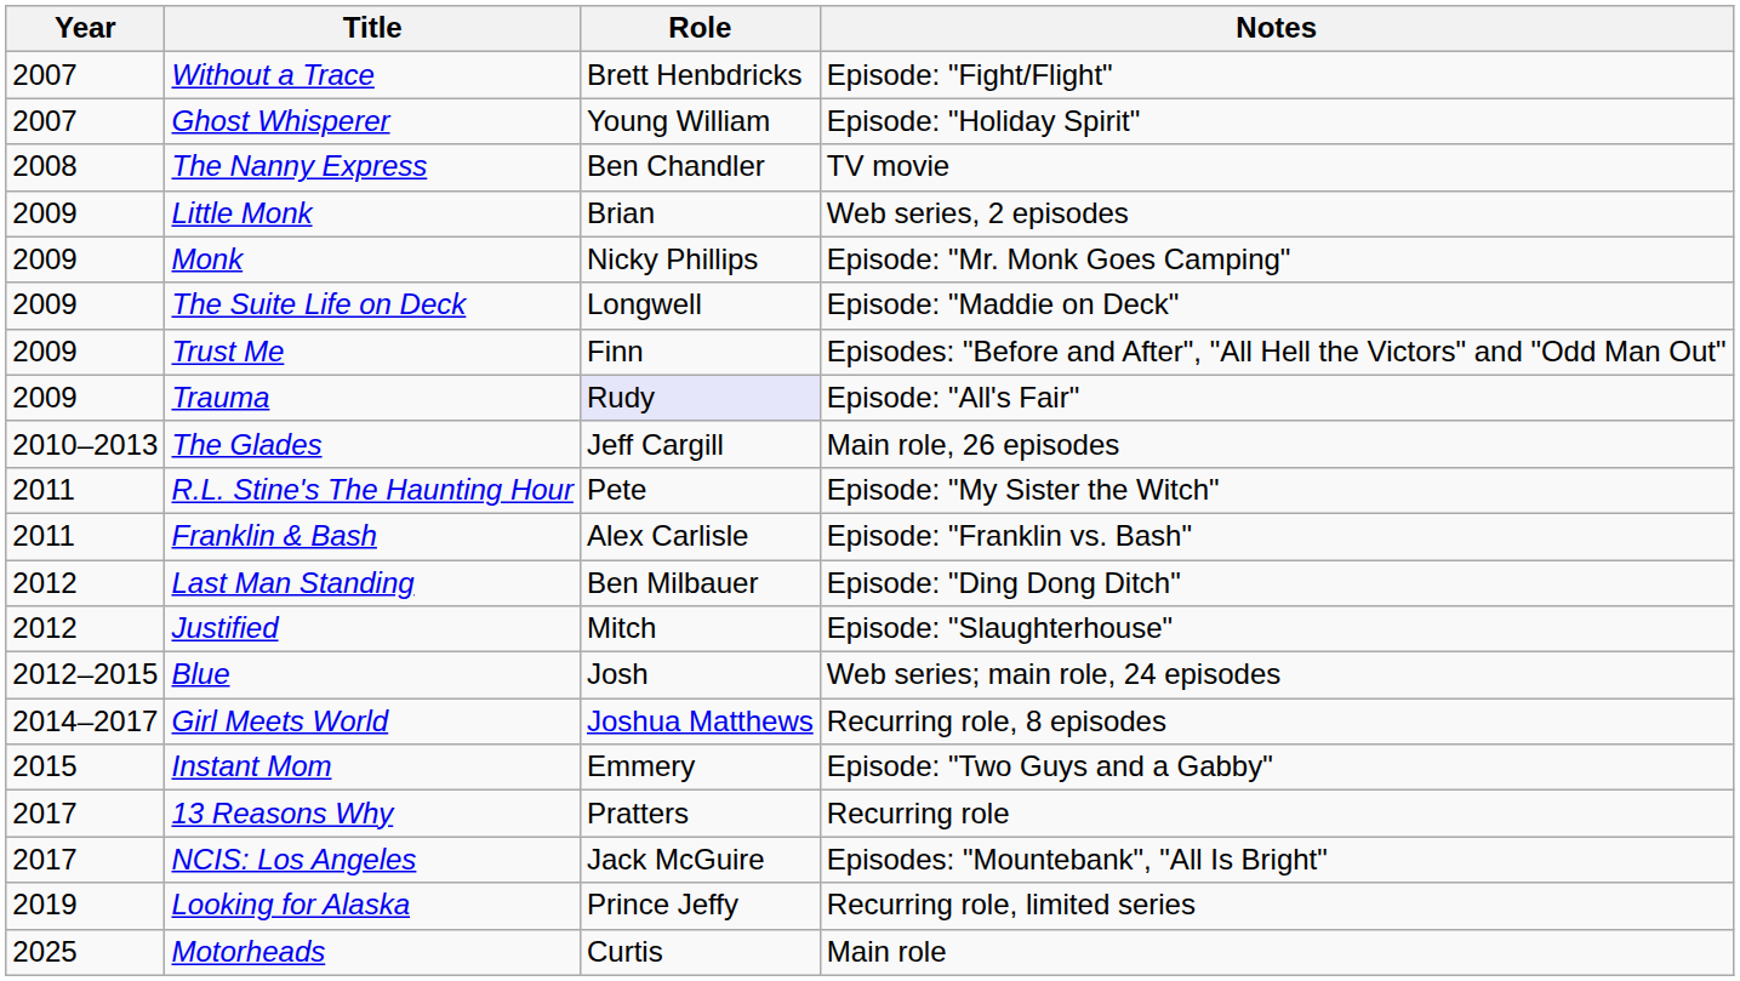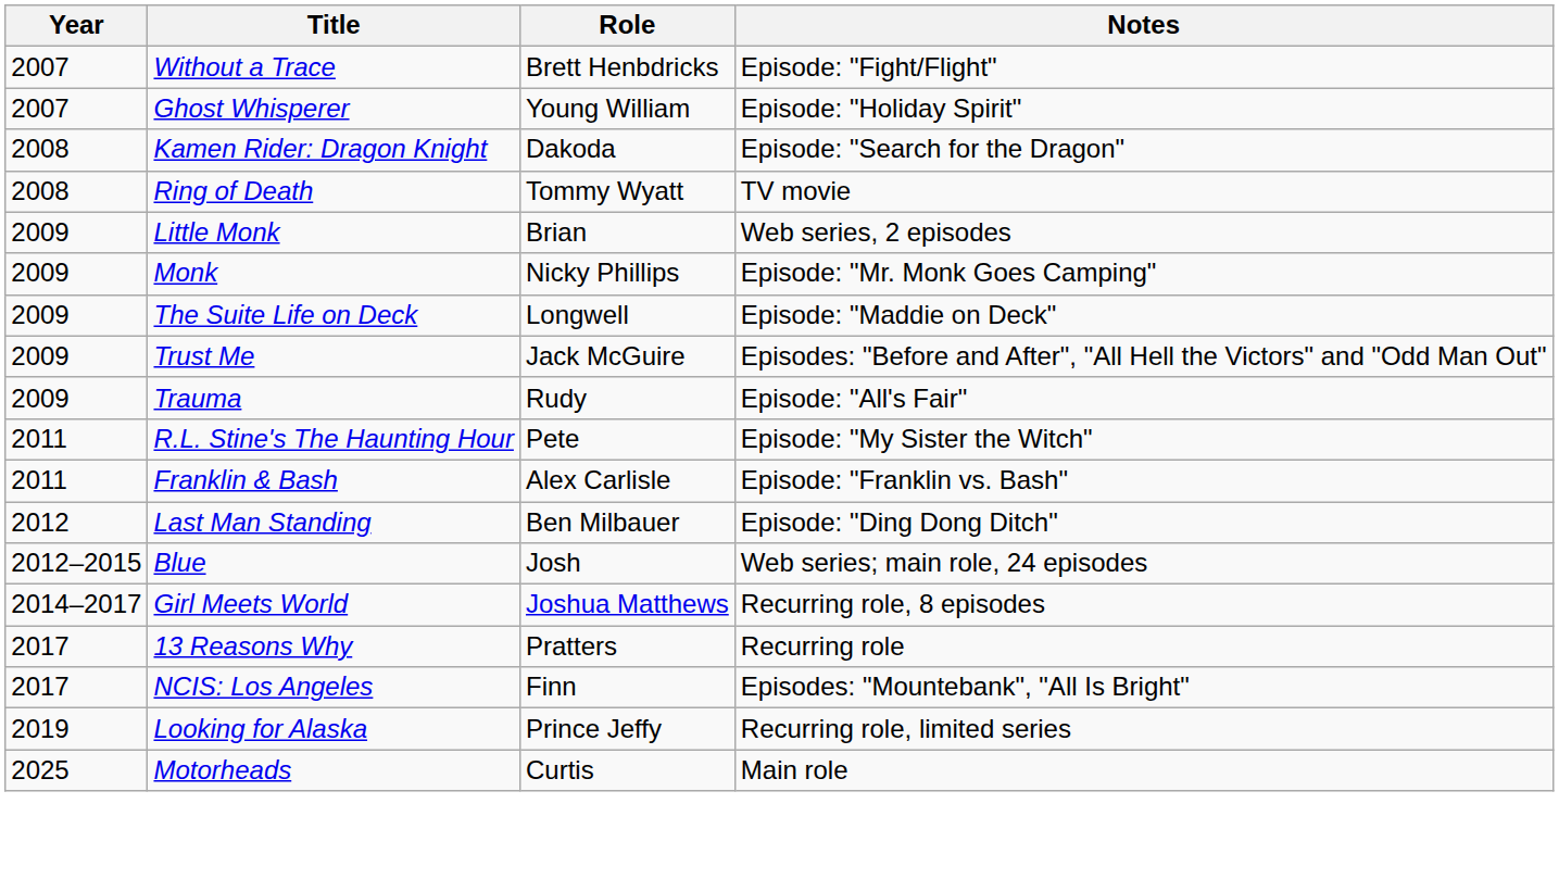 <table class="wikitable sortable">
 <tr>
 <th>Year</th>
 <th>Title</th>
 <th>Role</th>
 <th class="unsortable">Notes</th>
 </tr>
 <tr>
 <td>2007</td>
 <td><em><a href='#'>Without a Trace</a></em></td>
 <td>Brett Henbdricks</td>
 <td>Episode: "Fight/Flight"</td>
 </tr>
 <tr>
 <td>2007</td>
 <td><em><a href='#'>Ghost Whisperer</a></em></td>
 <td>Young William</td>
 <td>Episode: "Holiday Spirit"</td>
 </tr>
 <tr>
 <td>2008</td>
-<td><em><a href='#'>The Nanny Express</a></em></td>
-<td>Ben Chandler</td>
+<td><em><a href='#'>Kamen Rider: Dragon Knight</a></em></td>
+<td>Dakoda</td>
+<td>Episode: "Search for the Dragon"</td>
+</tr>
+<tr>
+<td>2008</td>
+<td><em><a href='#'>Ring of Death</a></em></td>
+<td>Tommy Wyatt</td>
 <td>TV movie</td>
 </tr>
 <tr>
 <td>2009</td>
 <td><em><a href='#'>Little Monk</a></em></td>
 <td>Brian</td>
 <td>Web series, 2 episodes</td>
 </tr>
 <tr>
 <td>2009</td>
 <td><em><a href='#'>Monk</a></em></td>
 <td>Nicky Phillips</td>
 <td>Episode: "Mr. Monk Goes Camping"</td>
 </tr>
 <tr>
 <td>2009</td>
 <td><em><a href='#'>The Suite Life on Deck</a></em></td>
 <td>Longwell</td>
 <td>Episode: "Maddie on Deck"</td>
 </tr>
 <tr>
 <td>2009</td>
 <td><em><a href='#'>Trust Me</a></em></td>
-<td>Finn</td>
+<td>Jack McGuire</td>
 <td>Episodes: "Before and After", "All Hell the Victors" and "Odd Man Out"</td>
 </tr>
 <tr>
 <td>2009</td>
 <td><em><a href='#'>Trauma</a></em></td>
-<td style="background: lavender;">Rudy</td>
+<td>Rudy</td>
 <td>Episode: "All's Fair"</td>
-</tr>
-<tr>
-<td>2010–2013</td>
-<td><em><a href='#'>The Glades</a></em></td>
-<td>Jeff Cargill</td>
-<td>Main role, 26 episodes</td>
 </tr>
 <tr>
 <td>2011</td>
 <td><em><a href='#'>R.L. Stine's The Haunting Hour</a></em></td>
 <td>Pete</td>
 <td>Episode: "My Sister the Witch"</td>
 </tr>
 <tr>
 <td>2011</td>
 <td><em><a href='#'>Franklin & Bash</a></em></td>
 <td>Alex Carlisle</td>
 <td>Episode: "Franklin vs. Bash"</td>
 </tr>
 <tr>
 <td>2012</td>
 <td><em><a href='#'>Last Man Standing</a></em></td>
 <td>Ben Milbauer</td>
 <td>Episode: "Ding Dong Ditch"</td>
 </tr>
 <tr>
-<td>2012</td>
-<td><em><a href='#'>Justified</a></em></td>
-<td>Mitch</td>
-<td>Episode: "Slaughterhouse"</td>
-</tr>
-<tr>
 <td>2012–2015</td>
 <td><em><a href='#'>Blue</a></em></td>
 <td>Josh</td>
 <td>Web series; main role, 24 episodes</td>
 </tr>
 <tr>
 <td>2014–2017</td>
 <td><em><a href='#'>Girl Meets World</a></em></td>
 <td><a href='#'>Joshua Matthews</a></td>
 <td>Recurring role, 8 episodes</td>
 </tr>
 <tr>
-<td>2015</td>
-<td><em><a href='#'>Instant Mom</a></em></td>
-<td>Emmery</td>
-<td>Episode: "Two Guys and a Gabby"</td>
-</tr>
-<tr>
 <td>2017</td>
 <td><em><a href='#'>13 Reasons Why</a></em></td>
 <td>Pratters</td>
 <td>Recurring role</td>
 </tr>
 <tr>
 <td>2017</td>
 <td><em><a href='#'>NCIS: Los Angeles</a></em></td>
-<td>Jack McGuire</td>
+<td>Finn</td>
 <td>Episodes: "Mountebank", "All Is Bright"</td>
 </tr>
 <tr>
 <td>2019</td>
 <td><em><a href='#'>Looking for Alaska</a></em></td>
 <td>Prince Jeffy</td>
 <td>Recurring role, limited series</td>
 </tr>
 <tr>
 <td>2025</td>
 <td><em><a href='#'>Motorheads</a></em></td>
 <td>Curtis</td>
 <td>Main role</td>
 </tr>
 </table>
